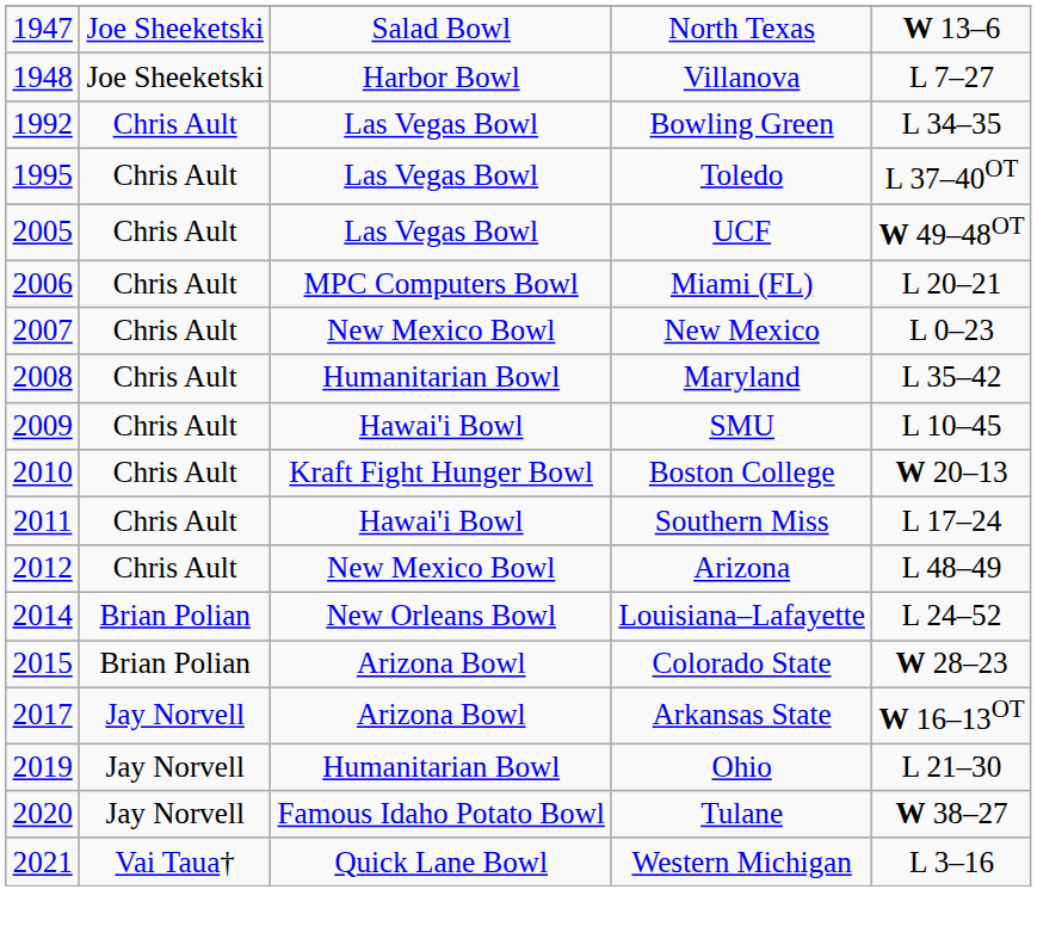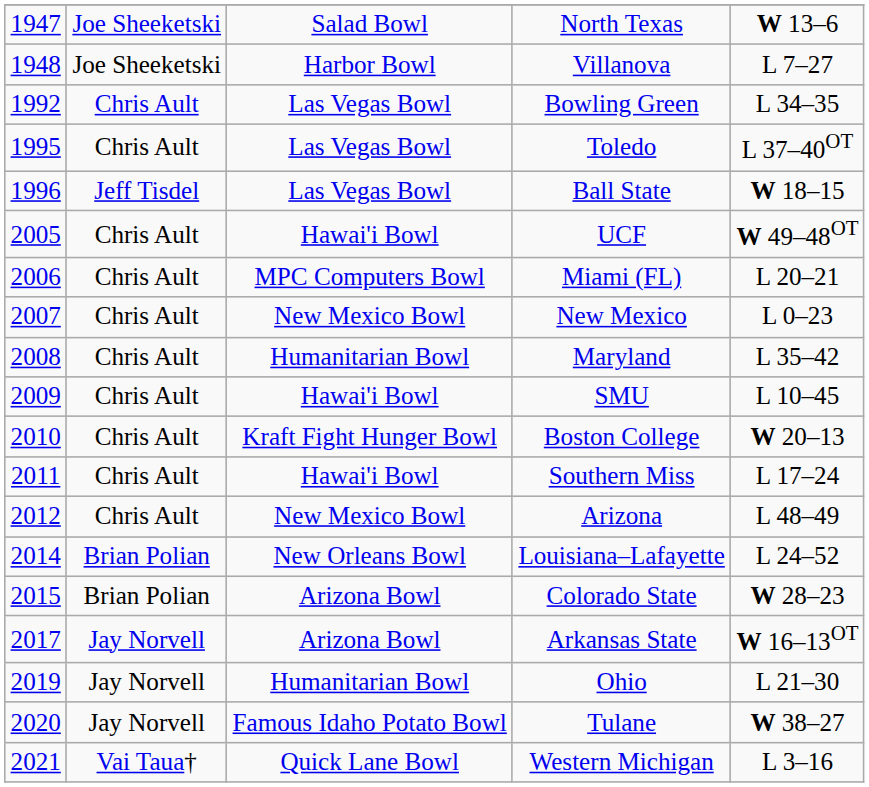 <table class="wikitable" style="text-align:center;">
 <tr>
 </tr>
 <tr>
 <td><a href='#'>1947</a></td>
 <td><a href='#'>Joe Sheeketski</a></td>
 <td><a href='#'>Salad Bowl</a></td>
 <td><a href='#'>North Texas</a></td>
 <td><strong>W</strong> 13–6</td>
 </tr>
 <tr>
 <td><a href='#'>1948</a></td>
 <td>Joe Sheeketski</td>
 <td><a href='#'>Harbor Bowl</a></td>
 <td><a href='#'>Villanova</a></td>
 <td>L 7–27</td>
 </tr>
 <tr>
 <td><a href='#'>1992</a></td>
 <td><a href='#'>Chris Ault</a></td>
 <td><a href='#'>Las Vegas Bowl</a></td>
 <td><a href='#'>Bowling Green</a></td>
 <td>L 34–35</td>
 </tr>
 <tr>
 <td><a href='#'>1995</a></td>
 <td>Chris Ault</td>
 <td><a href='#'>Las Vegas Bowl</a></td>
 <td><a href='#'>Toledo</a></td>
 <td>L 37–40<sup>OT</sup></td>
 </tr>
 <tr>
+<td><a href='#'>1996</a></td>
+<td><a href='#'>Jeff Tisdel</a></td>
+<td><a href='#'>Las Vegas Bowl</a></td>
+<td><a href='#'>Ball State</a></td>
+<td><strong>W</strong> 18–15</td>
+</tr>
+<tr>
 <td><a href='#'>2005</a></td>
 <td>Chris Ault</td>
-<td><a href='#'>Las Vegas Bowl</a></td>
+<td><a href='#'>Hawai'i Bowl</a></td>
 <td><a href='#'>UCF</a></td>
 <td><strong>W</strong> 49–48<sup>OT</sup></td>
 </tr>
 <tr>
 <td><a href='#'>2006</a></td>
 <td>Chris Ault</td>
 <td><a href='#'>MPC Computers Bowl</a></td>
 <td><a href='#'>Miami (FL)</a></td>
 <td>L 20–21</td>
 </tr>
 <tr>
 <td><a href='#'>2007</a></td>
 <td>Chris Ault</td>
 <td><a href='#'>New Mexico Bowl</a></td>
 <td><a href='#'>New Mexico</a></td>
 <td>L 0–23</td>
 </tr>
 <tr>
 <td><a href='#'>2008</a></td>
 <td>Chris Ault</td>
 <td><a href='#'>Humanitarian Bowl</a></td>
 <td><a href='#'>Maryland</a></td>
 <td>L 35–42</td>
 </tr>
 <tr>
 <td><a href='#'>2009</a></td>
 <td>Chris Ault</td>
 <td><a href='#'>Hawai'i Bowl</a></td>
 <td><a href='#'>SMU</a></td>
 <td>L 10–45</td>
 </tr>
 <tr>
 <td><a href='#'>2010</a></td>
 <td>Chris Ault</td>
 <td><a href='#'>Kraft Fight Hunger Bowl</a></td>
 <td><a href='#'>Boston College</a></td>
 <td><strong>W</strong> 20–13</td>
 </tr>
 <tr>
 <td><a href='#'>2011</a></td>
 <td>Chris Ault</td>
 <td><a href='#'>Hawai'i Bowl</a></td>
 <td><a href='#'>Southern Miss</a></td>
 <td>L 17–24</td>
 </tr>
 <tr>
 <td><a href='#'>2012</a></td>
 <td>Chris Ault</td>
 <td><a href='#'>New Mexico Bowl</a></td>
 <td><a href='#'>Arizona</a></td>
 <td>L 48–49</td>
 </tr>
 <tr>
 <td><a href='#'>2014</a></td>
 <td><a href='#'>Brian Polian</a></td>
 <td><a href='#'>New Orleans Bowl</a></td>
 <td><a href='#'>Louisiana–Lafayette</a></td>
 <td>L 24–52</td>
 </tr>
 <tr>
 <td><a href='#'>2015</a></td>
 <td>Brian Polian</td>
 <td><a href='#'>Arizona Bowl</a></td>
 <td><a href='#'>Colorado State</a></td>
 <td><strong>W</strong> 28–23</td>
 </tr>
 <tr>
 <td><a href='#'>2017</a></td>
 <td><a href='#'>Jay Norvell</a></td>
 <td><a href='#'>Arizona Bowl</a></td>
 <td><a href='#'>Arkansas State</a></td>
 <td><strong>W</strong> 16–13<sup>OT</sup></td>
 </tr>
 <tr>
 <td><a href='#'>2019</a></td>
 <td>Jay Norvell</td>
 <td><a href='#'>Humanitarian Bowl</a></td>
 <td><a href='#'>Ohio</a></td>
 <td>L 21–30</td>
 </tr>
 <tr>
 <td><a href='#'>2020</a></td>
 <td>Jay Norvell</td>
 <td><a href='#'>Famous Idaho Potato Bowl</a></td>
 <td><a href='#'>Tulane</a></td>
 <td><strong>W</strong> 38–27</td>
 </tr>
 <tr>
 <td><a href='#'>2021</a></td>
 <td><a href='#'>Vai Taua</a>†</td>
 <td><a href='#'>Quick Lane Bowl</a></td>
 <td><a href='#'>Western Michigan</a></td>
 <td>L 3–16</td>
 </tr>
 </table>
